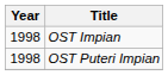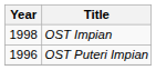 <table class="wikitable">
 <tr>
 <th align="center" valign="top" width="40">Year</th>
 <th align="left" valign="top">Title</th>
 </tr>
 <tr>
 <td align="center" valign="top">1998</td>
 <td align="left" valign="top"><em>OST Impian</em></td>
 </tr>
 <tr>
-<td align="center" valign="top">1998</td>
+<td align="center" valign="top">1996</td>
 <td align="left" valign="top"><em>OST Puteri Impian</em></td>
 </tr>
 <tr>
 </tr>
 </table>
